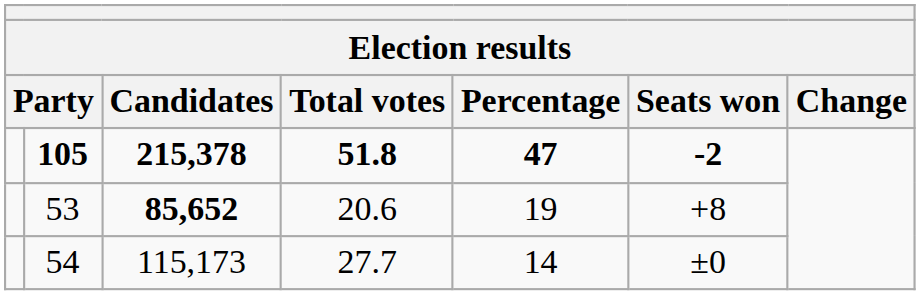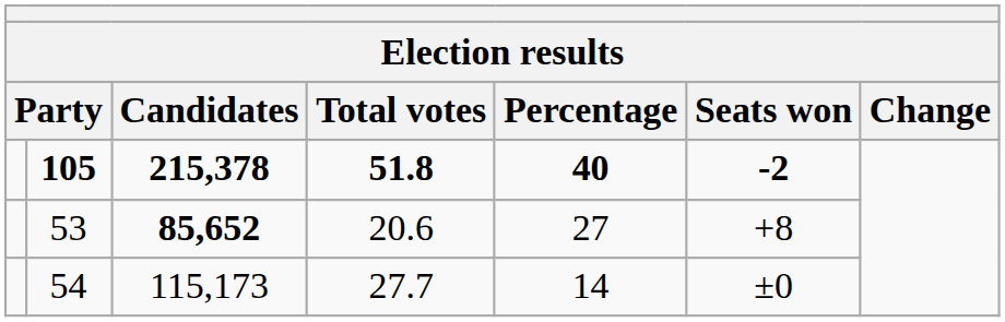 <table class=wikitable>
 <tr>
 <th colspan=7></th>
 </tr>
 <tr>
 <th colspan=7>Election results</th>
 </tr>
 <tr>
 <th colspan=2>Party</th>
 <th>Candidates</th>
 <th>Total votes</th>
 <th>Percentage</th>
 <th>Seats won</th>
 <th>Change</th>
 </tr>
 <tr>
 <td></td>
 <td align=center><strong>105</strong></td>
 <td align=center><strong>215,378</strong></td>
 <td align=center><strong>51.8</strong></td>
-<td align=center><strong>47</strong></td>
+<td align=center><strong>40</strong></td>
 <td align=center><strong>-2</strong></td>
 </tr>
 <tr>
 <td></td>
 <td align=center>53</td>
 <td align=center><strong>85,652</strong></td>
 <td align=center>20.6</td>
-<td align=center>19</td>
+<td align=center>27</td>
 <td align=center>+8</td>
 </tr>
 <tr>
 <td></td>
 <td align=center>54</td>
 <td align=center>115,173</td>
 <td align=center>27.7</td>
 <td align=center>14</td>
 <td align=center>±0</td>
 </tr>
 </table>
